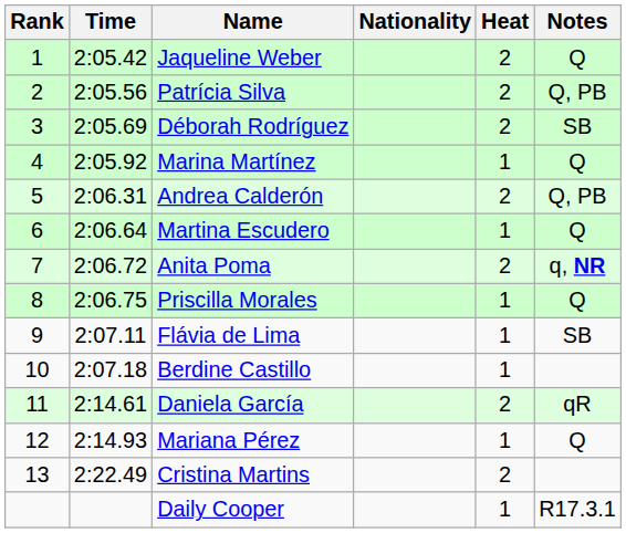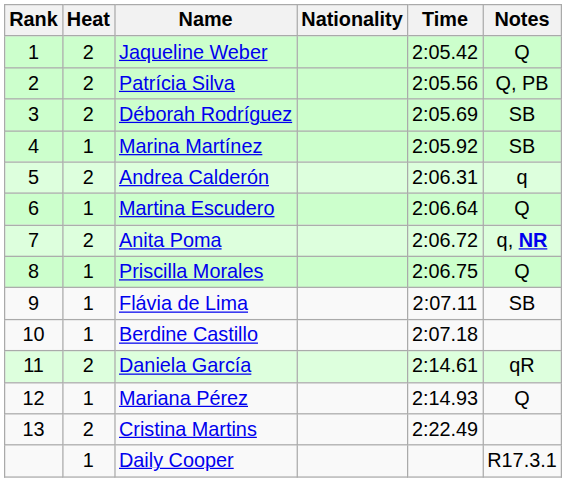 <table class="wikitable sortable" style="text-align:center">
 <tr>
 <th>Rank</th>
-<th>Time</th>
+<th>Heat</th>
 <th>Name</th>
 <th>Nationality</th>
-<th>Heat</th>
+<th>Time</th>
 <th>Notes</th>
 </tr>
 <tr bgcolor=ccffcc>
 <td>1</td>
-<td>2:05.42</td>
+<td>2</td>
 <td align=left><a href='#'>Jaqueline Weber</a></td>
 <td align=left></td>
-<td>2</td>
+<td>2:05.42</td>
 <td>Q</td>
 </tr>
 <tr bgcolor=ccffcc>
 <td>2</td>
-<td>2:05.56</td>
+<td>2</td>
 <td align=left><a href='#'>Patrícia Silva</a></td>
 <td align=left></td>
-<td>2</td>
+<td>2:05.56</td>
 <td>Q, PB</td>
 </tr>
 <tr bgcolor=ccffcc>
 <td>3</td>
-<td>2:05.69</td>
+<td>2</td>
 <td align=left><a href='#'>Déborah Rodríguez</a></td>
 <td align=left></td>
-<td>2</td>
+<td>2:05.69</td>
 <td>SB</td>
 </tr>
 <tr bgcolor=ccffcc>
 <td>4</td>
-<td>2:05.92</td>
+<td>1</td>
 <td align=left><a href='#'>Marina Martínez</a></td>
 <td align=left></td>
-<td>1</td>
-<td>Q</td>
+<td>2:05.92</td>
+<td>SB</td>
 </tr>
 <tr bgcolor=ddffdd>
 <td>5</td>
-<td>2:06.31</td>
+<td>2</td>
 <td align=left><a href='#'>Andrea Calderón</a></td>
 <td align=left></td>
-<td>2</td>
-<td>Q, PB</td>
+<td>2:06.31</td>
+<td>q</td>
 </tr>
 <tr bgcolor=ccffcc>
 <td>6</td>
-<td>2:06.64</td>
+<td>1</td>
 <td align=left><a href='#'>Martina Escudero</a></td>
 <td align=left></td>
-<td>1</td>
+<td>2:06.64</td>
 <td>Q</td>
 </tr>
 <tr bgcolor=ddffdd>
 <td>7</td>
-<td>2:06.72</td>
+<td>2</td>
 <td align=left><a href='#'>Anita Poma</a></td>
 <td align=left></td>
-<td>2</td>
+<td>2:06.72</td>
 <td>q, <strong><a href='#'>NR</a></strong></td>
 </tr>
 <tr bgcolor=ccffcc>
 <td>8</td>
-<td>2:06.75</td>
+<td>1</td>
 <td align=left><a href='#'>Priscilla Morales</a></td>
 <td align=left></td>
-<td>1</td>
+<td>2:06.75</td>
 <td>Q</td>
 </tr>
 <tr>
 <td>9</td>
-<td>2:07.11</td>
+<td>1</td>
 <td align=left><a href='#'>Flávia de Lima</a></td>
 <td align=left></td>
-<td>1</td>
+<td>2:07.11</td>
 <td>SB</td>
 </tr>
 <tr>
 <td>10</td>
-<td>2:07.18</td>
+<td>1</td>
 <td align=left><a href='#'>Berdine Castillo</a></td>
 <td align=left></td>
-<td>1</td>
+<td>2:07.18</td>
 <td></td>
 </tr>
 <tr bgcolor=ddffdd>
 <td>11</td>
-<td>2:14.61</td>
+<td>2</td>
 <td align=left><a href='#'>Daniela García</a></td>
 <td align=left></td>
-<td>2</td>
+<td>2:14.61</td>
 <td>qR</td>
 </tr>
 <tr>
 <td>12</td>
-<td>2:14.93</td>
+<td>1</td>
 <td align=left><a href='#'>Mariana Pérez</a></td>
 <td align=left></td>
-<td>1</td>
+<td>2:14.93</td>
 <td>Q</td>
 </tr>
 <tr>
 <td>13</td>
-<td>2:22.49</td>
+<td>2</td>
 <td align=left><a href='#'>Cristina Martins</a></td>
 <td align=left></td>
-<td>2</td>
+<td>2:22.49</td>
 <td></td>
 </tr>
 <tr>
 <td></td>
-<td></td>
+<td>1</td>
 <td align=left><a href='#'>Daily Cooper</a></td>
 <td align=left></td>
-<td>1</td>
+<td></td>
 <td>R17.3.1</td>
 </tr>
 </table>
